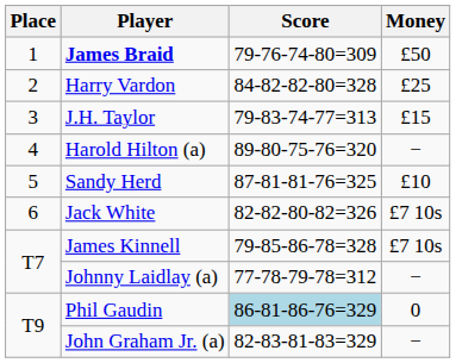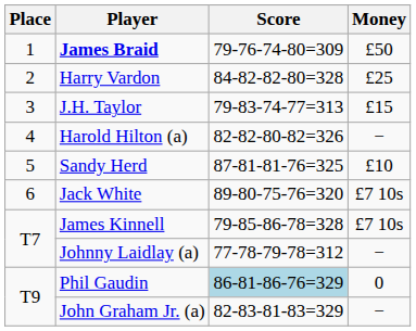 <table class=wikitable>
 <tr>
 <th>Place</th>
 <th>Player</th>
 <th>Score</th>
 <th>Money</th>
 </tr>
 <tr>
 <td align=center>1</td>
 <td> <strong><a href='#'>James Braid</a></strong></td>
 <td>79-76-74-80=309</td>
 <td align=center>£50</td>
 </tr>
 <tr>
 <td align=center>2</td>
 <td> <a href='#'>Harry Vardon</a></td>
 <td>84-82-82-80=328</td>
 <td align=center>£25</td>
 </tr>
 <tr>
 <td align=center>3</td>
 <td> <a href='#'>J.H. Taylor</a></td>
 <td>79-83-74-77=313</td>
 <td align=center>£15</td>
 </tr>
 <tr>
 <td align=center>4</td>
 <td> <a href='#'>Harold Hilton</a> (a)</td>
-<td>89-80-75-76=320</td>
+<td>82-82-80-82=326</td>
 <td align=center>−</td>
 </tr>
 <tr>
 <td align=center>5</td>
 <td> <a href='#'>Sandy Herd</a></td>
 <td>87-81-81-76=325</td>
 <td align=center>£10</td>
 </tr>
 <tr>
 <td align=center>6</td>
 <td> <a href='#'>Jack White</a></td>
-<td>82-82-80-82=326</td>
+<td>89-80-75-76=320</td>
 <td align=center>£7 10s</td>
 </tr>
 <tr>
 <td rowspan=2 align=center>T7</td>
 <td> <a href='#'>James Kinnell</a></td>
 <td>79-85-86-78=328</td>
 <td align=center>£7 10s</td>
 </tr>
 <tr>
 <td> <a href='#'>Johnny Laidlay</a> (a)</td>
 <td>77-78-79-78=312</td>
 <td align=center>−</td>
 </tr>
 <tr>
 <td rowspan=2 align=center>T9</td>
 <td> <a href='#'>Phil Gaudin</a></td>
 <td style="background: lightblue;">86-81-86-76=329</td>
 <td align=center>0</td>
 </tr>
 <tr>
 <td> <a href='#'>John Graham Jr.</a> (a)</td>
 <td>82-83-81-83=329</td>
 <td align=center>−</td>
 </tr>
 </table>
